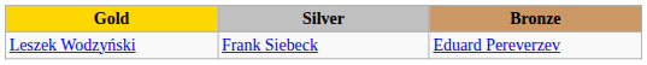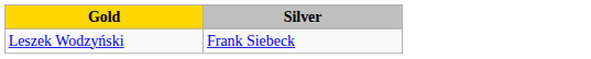 <table class="wikitable" style="text-align:left">
 <tr align="center">
 <td width=200 bgcolor=gold><strong>Gold</strong></td>
 <td width=200 bgcolor=silver><strong>Silver</strong></td>
-<td width=200 bgcolor=CC9966><strong>Bronze</strong></td>
 </tr>
 <tr>
 <td><a href='#'>Leszek Wodzyński</a><br><em></em></td>
 <td><a href='#'>Frank Siebeck</a><br><em></em></td>
-<td><a href='#'>Eduard Pereverzev</a><br><em></em></td>
 </tr>
 </table>
